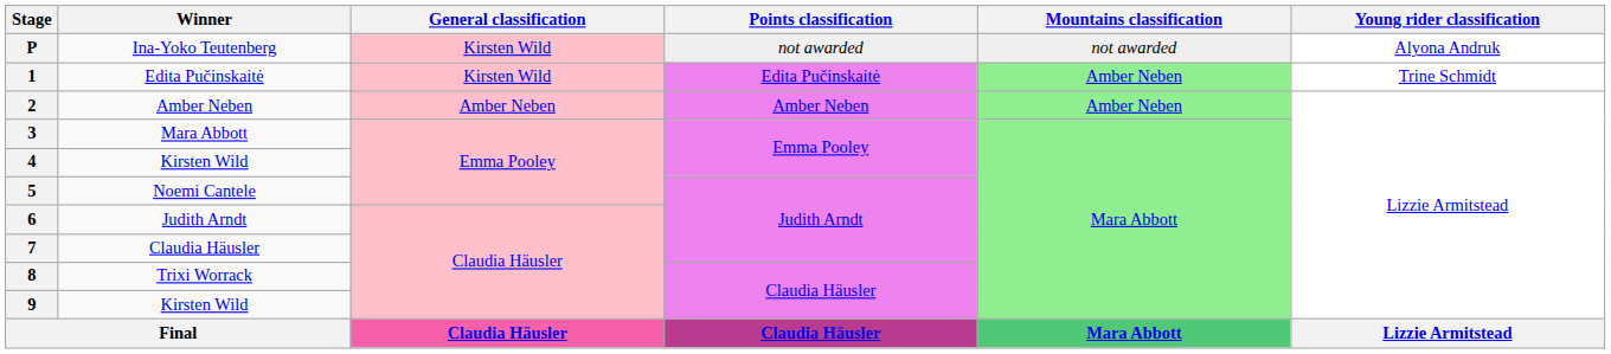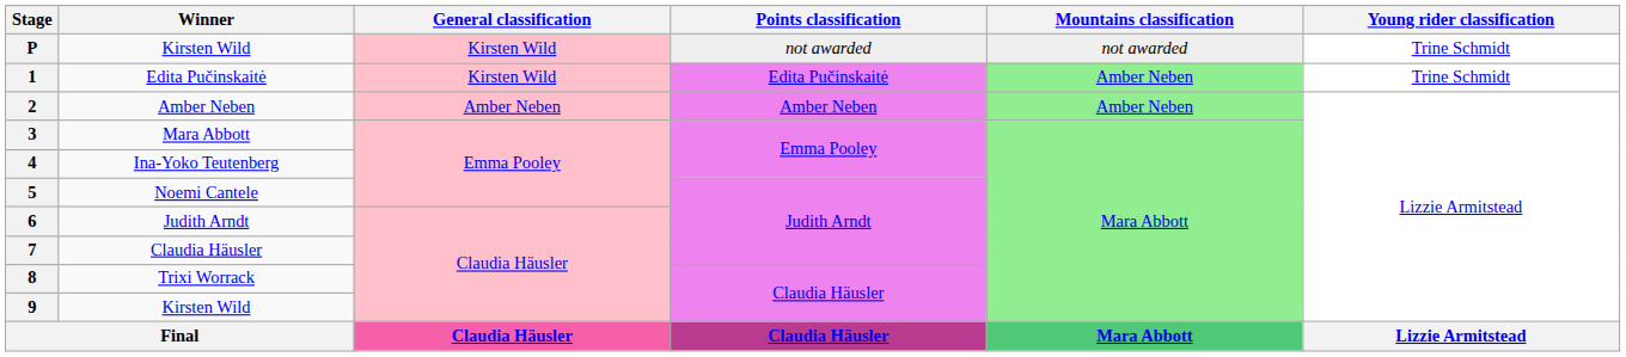 <table class="wikitable" style="text-align: center; font-size:smaller;">
 <tr style="background-color: #efefef;">
 <th width="1%">Stage</th>
 <th width="14%">Winner</th>
 <th width="15%"><a href='#'>General classification</a><br></th>
 <th width="15%"><a href='#'>Points classification</a><br></th>
 <th width="15%"><a href='#'>Mountains classification</a><br></th>
 <th width="15%"><a href='#'>Young rider classification</a><br></th>
 </tr>
 <tr>
 <th>P</th>
-<td><a href='#'>Ina-Yoko Teutenberg</a></td>
+<td><a href='#'>Kirsten Wild</a></td>
 <td style="background:pink;"><a href='#'>Kirsten Wild</a></td>
 <td style="background:#EFEFEF;"><em>not awarded</em></td>
 <td style="background:#EFEFEF;"><em>not awarded</em></td>
-<td style="background:white;"><a href='#'>Alyona Andruk</a></td>
+<td style="background:white;"><a href='#'>Trine Schmidt</a></td>
 </tr>
 <tr>
 <th>1</th>
 <td><a href='#'>Edita Pučinskaitė</a></td>
 <td style="background:pink;"><a href='#'>Kirsten Wild</a></td>
 <td style="background:violet;"><a href='#'>Edita Pučinskaitė</a></td>
 <td style="background:lightgreen;"><a href='#'>Amber Neben</a></td>
 <td style="background:white;"><a href='#'>Trine Schmidt</a></td>
 </tr>
 <tr>
 <th>2</th>
 <td><a href='#'>Amber Neben</a></td>
 <td style="background:pink;"><a href='#'>Amber Neben</a></td>
 <td style="background:violet;"><a href='#'>Amber Neben</a></td>
 <td style="background:lightgreen;"><a href='#'>Amber Neben</a></td>
 <td style="background:white;" rowspan="8"><a href='#'>Lizzie Armitstead</a></td>
 </tr>
 <tr>
 <th>3</th>
 <td><a href='#'>Mara Abbott</a></td>
 <td style="background:pink;" rowspan="3"><a href='#'>Emma Pooley</a></td>
 <td style="background:violet;" rowspan="2"><a href='#'>Emma Pooley</a></td>
 <td style="background:lightgreen;" rowspan="7"><a href='#'>Mara Abbott</a></td>
 </tr>
 <tr>
 <th>4</th>
-<td><a href='#'>Kirsten Wild</a></td>
+<td><a href='#'>Ina-Yoko Teutenberg</a></td>
 </tr>
 <tr>
 <th>5</th>
 <td><a href='#'>Noemi Cantele</a></td>
 <td style="background:violet;" rowspan="3"><a href='#'>Judith Arndt</a></td>
 </tr>
 <tr>
 <th>6</th>
 <td><a href='#'>Judith Arndt</a></td>
 <td style="background:pink;" rowspan="4"><a href='#'>Claudia Häusler</a></td>
 </tr>
 <tr>
 <th>7</th>
 <td><a href='#'>Claudia Häusler</a></td>
 </tr>
 <tr>
 <th>8</th>
 <td><a href='#'>Trixi Worrack</a></td>
 <td style="background:violet;" rowspan="2"><a href='#'>Claudia Häusler</a></td>
 </tr>
 <tr>
 <th>9</th>
 <td><a href='#'>Kirsten Wild</a></td>
 </tr>
 <tr>
 <th colspan="2"><strong>Final</strong></th>
 <th style="background:#F660AB;"><strong><a href='#'>Claudia Häusler</a></strong></th>
 <th style="background:#B93B8F;"><strong><a href='#'>Claudia Häusler</a></strong></th>
 <th style="background:#50C878;"><strong><a href='#'>Mara Abbott</a></strong></th>
 <th style="background:offwhite;"><strong><a href='#'>Lizzie Armitstead</a></strong></th>
 </tr>
 </table>
